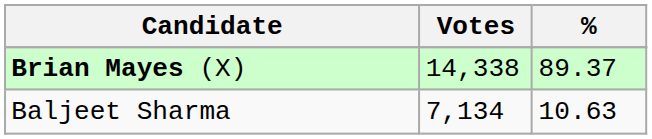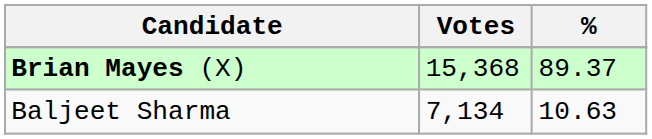 <table class="wikitable sortable">
 <tr>
 <th width="200px">Candidate</th>
 <th width="50px">Votes</th>
 <th width="50px">%</th>
 </tr>
 <tr>
 </tr>
 <tr style="text-align:left; background:#cfc;">
 <td><strong>Brian Mayes</strong> (X)</td>
-<td>14,338</td>
+<td>15,368</td>
 <td>89.37</td>
 </tr>
 <tr>
 <td>Baljeet Sharma</td>
 <td>7,134</td>
 <td>10.63</td>
 </tr>
 </table>
